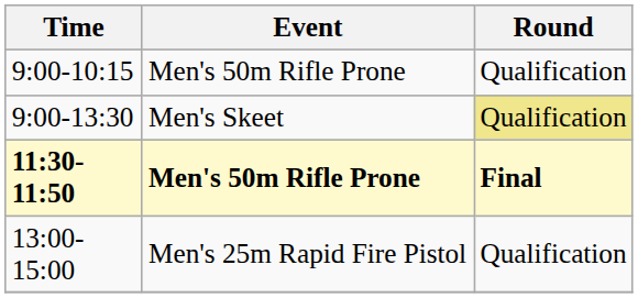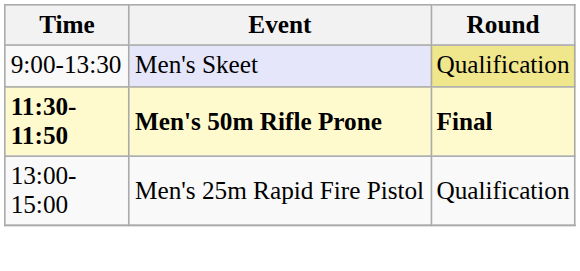 <table class=wikitable style="font-size:98%;">
 <tr>
 <th width=70px>Time</th>
 <th width=180px>Event</th>
 <th width=70px>Round</th>
 </tr>
 <tr>
-<td>9:00-10:15</td>
-<td>Men's 50m Rifle Prone</td>
-<td>Qualification</td>
-</tr>
-<tr>
 <td>9:00-13:30</td>
-<td>Men's Skeet</td>
+<td style="background: lavender;">Men's Skeet</td>
 <td style="background: khaki;">Qualification</td>
 </tr>
 <tr bgcolor=lemonchiffon>
 <td><strong>11:30-11:50</strong></td>
 <td><strong>Men's 50m Rifle Prone</strong></td>
 <td><strong>Final</strong></td>
 </tr>
 <tr>
 <td>13:00-15:00</td>
 <td>Men's 25m Rapid Fire Pistol</td>
 <td>Qualification</td>
 </tr>
 <tr>
 </tr>
 </table>
